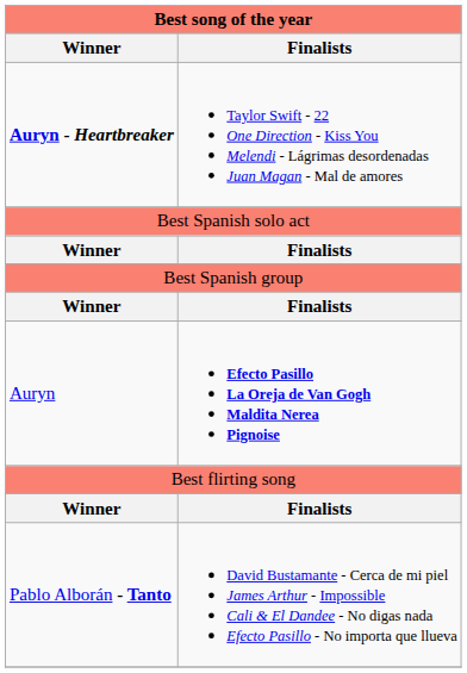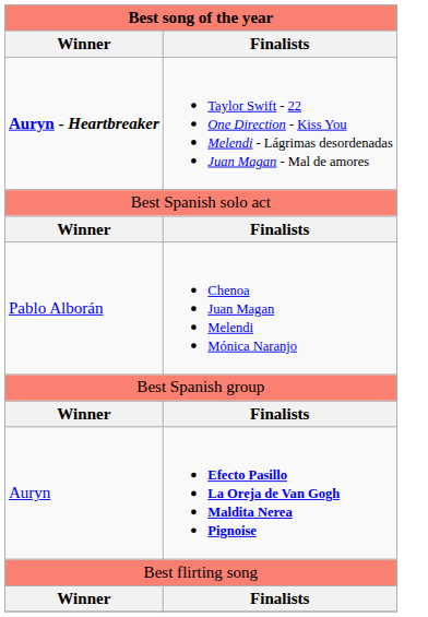 <table class="wikitable">
 <tr>
 <td colspan="2" bgcolor=Salmon align=center><strong>Best song of the year</strong></td>
 </tr>
 <tr>
 <th>Winner</th>
 <th>Finalists</th>
 </tr>
 <tr>
 <td><strong><a href='#'>Auryn</a> - <em>Heartbreaker<strong><em></td>
 <td><br><ul><li><small><a href='#'>Taylor Swift</a> - </em><a href='#'>22</a><em></small></li><li><small><a href='#'>One Direction</a> - </em><a href='#'>Kiss You</a><em></small></li><li><small><a href='#'>Melendi</a> - </em>Lágrimas desordenadas<em></small></li><li><small><a href='#'>Juan Magan</a> - </em>Mal de amores<em></small></li></ul></td>
 </tr>
 <tr>
 <td colspan="2" bgcolor=Salmon align=center></strong>Best Spanish solo act<strong></td>
 </tr>
 <tr>
 <th>Winner</th>
 <th>Finalists</th>
 </tr>
 <tr>
+<td></strong><a href='#'>Pablo Alborán</a><strong></td>
+<td><br><ul><li><small><a href='#'>Chenoa</a></small></li><li><small><a href='#'>Juan Magan</a></small></li><li><small><a href='#'>Melendi</a></small></li><li><small><a href='#'>Mónica Naranjo</a></small></li></ul></td>
+</tr>
+<tr>
 <td colspan="2" bgcolor=Salmon align=center></strong>Best Spanish group<strong></td>
 </tr>
 <tr>
 <th>Winner</th>
 <th>Finalists</th>
 </tr>
 <tr>
 <td></strong><a href='#'>Auryn</a><strong></td>
 <td><strong><br><ul><li><small><a href='#'>Efecto Pasillo</a></small></li><li><small><a href='#'>La Oreja de Van Gogh</a></small></li><li><small><a href='#'>Maldita Nerea</a></small></li><li><small><a href='#'>Pignoise</a></small></li></ul></strong></td>
 </tr>
 <tr>
 <td colspan="2" bgcolor=Salmon align=center></strong>Best flirting song<strong></td>
 </tr>
 <tr>
 <th>Winner</th>
 <th>Finalists</th>
 </tr>
 <tr>
-<td></strong><a href='#'>Pablo Alborán</a><strong> - </em><a href='#'>Tanto</a><em></td>
-<td><br><ul><li><small><a href='#'>David Bustamante</a> - </em>Cerca de mi piel<em></small></li><li><small><a href='#'>James Arthur</a> - </em><a href='#'>Impossible</a><em></small></li><li><small><a href='#'>Cali & El Dandee</a> - </em>No digas nada<em></small></li><li><small><a href='#'>Efecto Pasillo</a> - </em>No importa que llueva<em></small></li></ul></td>
-</tr>
-<tr>
 </tr>
 </table>
